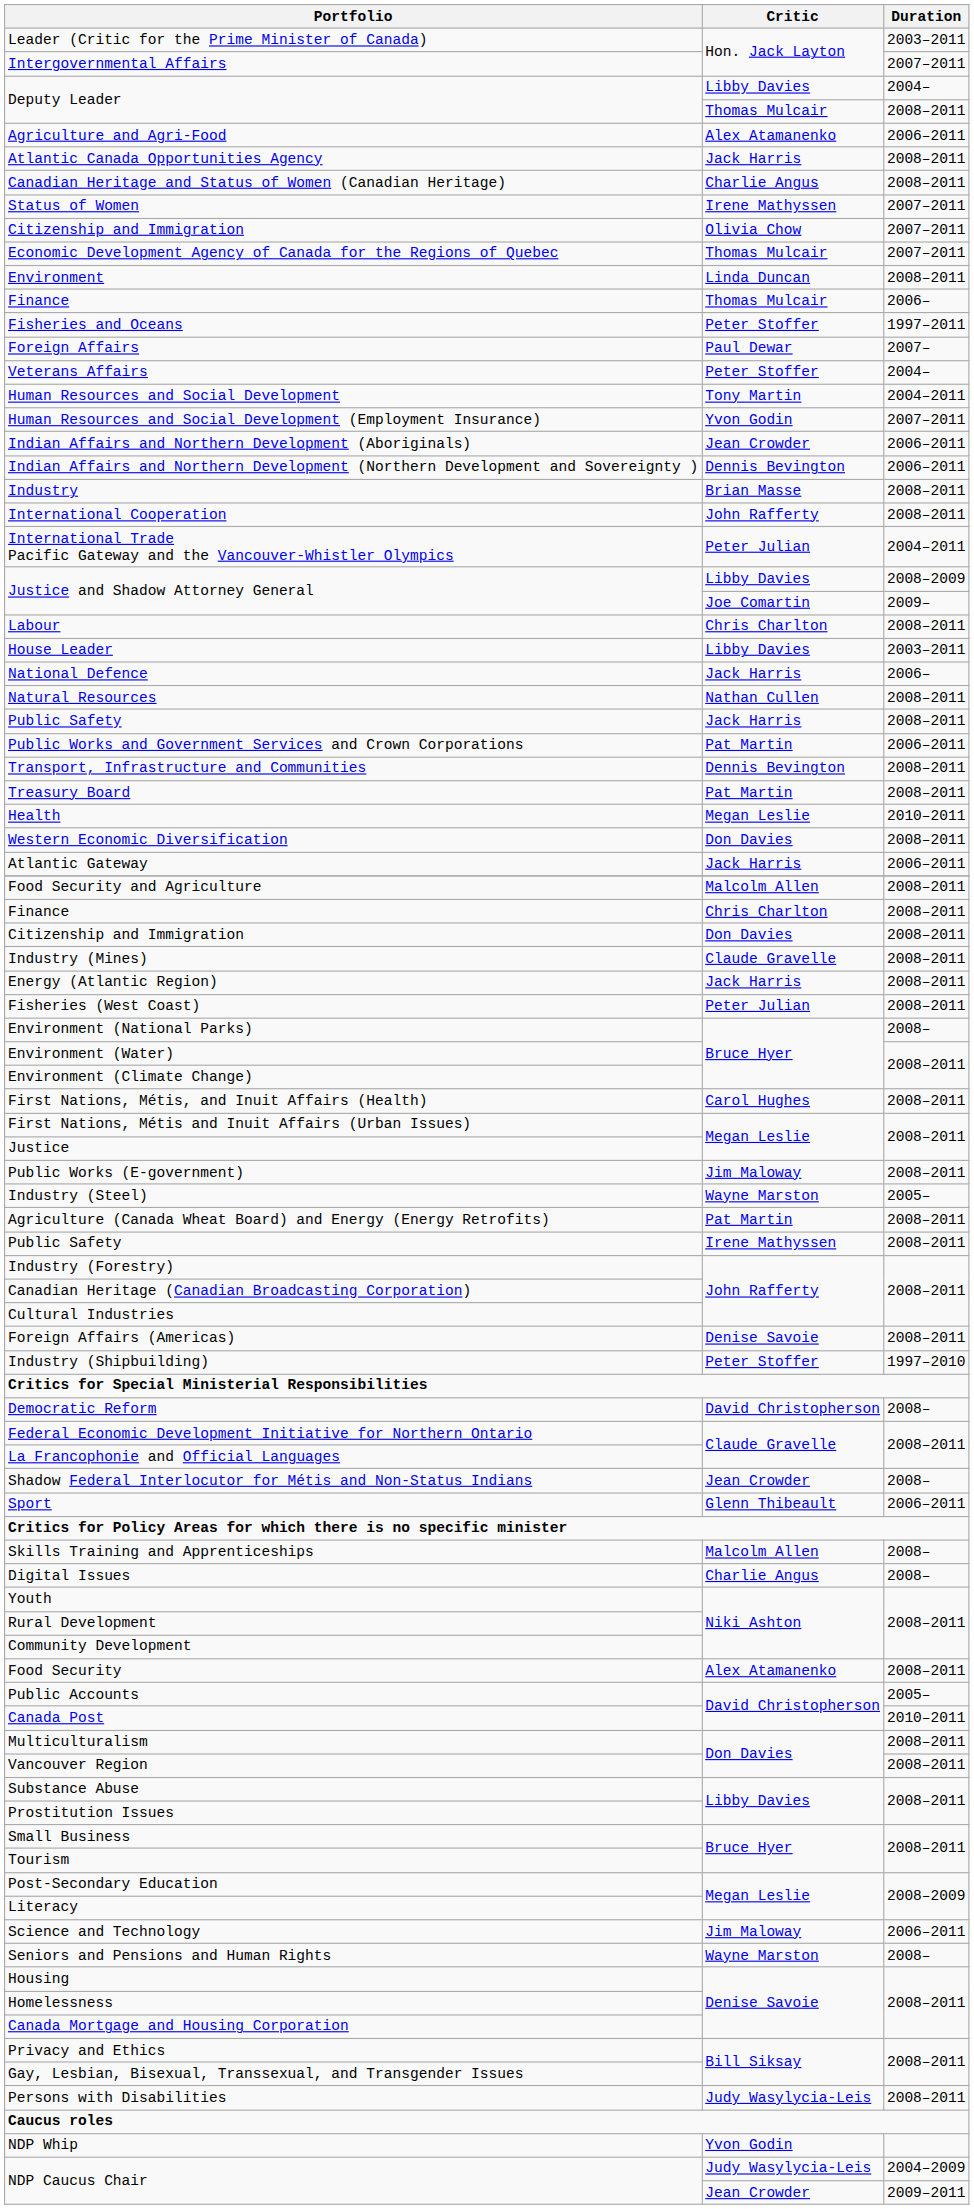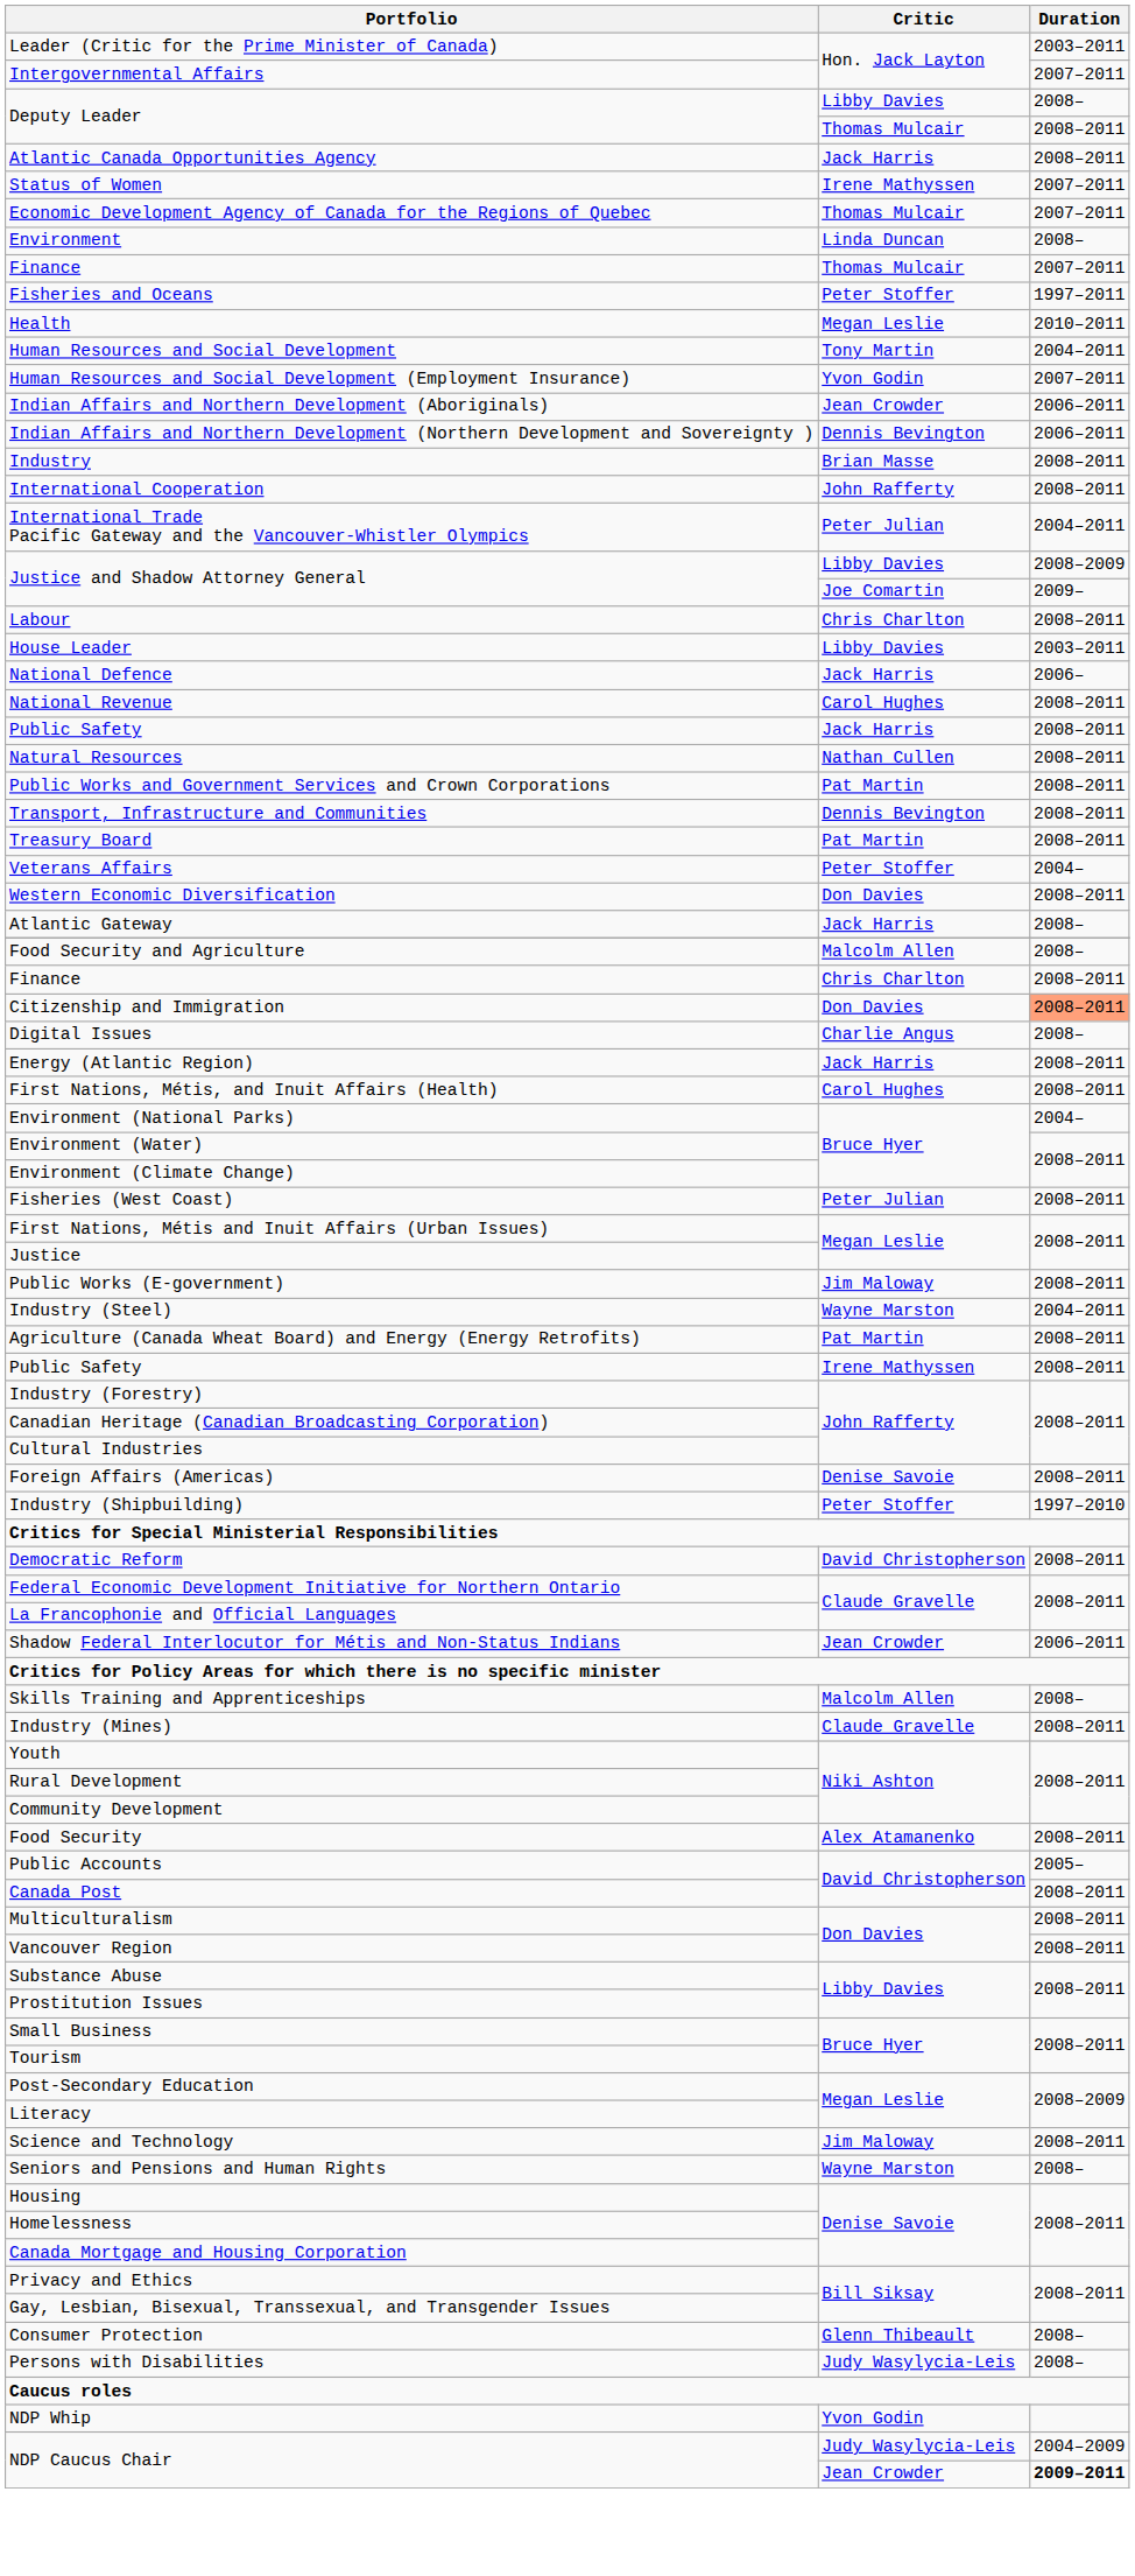 <table class="wikitable">
 <tr>
 <th>Portfolio</th>
 <th>Critic</th>
 <th>Duration</th>
 </tr>
 <tr>
 <td>Leader (Critic for the <a href='#'>Prime Minister of Canada</a>)</td>
 <td rowspan=2>Hon. <a href='#'>Jack Layton</a></td>
 <td>2003–2011</td>
 </tr>
 <tr>
 <td><a href='#'>Intergovernmental Affairs</a></td>
 <td>2007–2011</td>
 </tr>
 <tr>
 <td rowspan=2>Deputy Leader</td>
 <td><a href='#'>Libby Davies</a></td>
-<td>2004–</td>
+<td>2008–</td>
 </tr>
 <tr>
 <td><a href='#'>Thomas Mulcair</a></td>
 <td>2008–2011</td>
-</tr>
-<tr>
-<td><a href='#'>Agriculture and Agri-Food</a></td>
-<td><a href='#'>Alex Atamanenko</a></td>
-<td>2006–2011</td>
 </tr>
 <tr>
 <td><a href='#'>Atlantic Canada Opportunities Agency</a></td>
 <td><a href='#'>Jack Harris</a></td>
 <td>2008–2011</td>
 </tr>
 <tr>
-<td><a href='#'>Canadian Heritage and Status of Women</a> (Canadian Heritage)</td>
-<td><a href='#'>Charlie Angus</a></td>
-<td>2008–2011</td>
-</tr>
-<tr>
 <td><a href='#'>Status of Women</a></td>
 <td><a href='#'>Irene Mathyssen</a></td>
-<td>2007–2011</td>
-</tr>
-<tr>
-<td><a href='#'>Citizenship and Immigration</a></td>
-<td><a href='#'>Olivia Chow</a></td>
 <td>2007–2011</td>
 </tr>
 <tr>
 <td><a href='#'>Economic Development Agency of Canada for the Regions of Quebec</a></td>
 <td><a href='#'>Thomas Mulcair</a></td>
 <td>2007–2011</td>
 </tr>
 <tr>
 <td><a href='#'>Environment</a></td>
 <td><a href='#'>Linda Duncan</a></td>
-<td>2008–2011</td>
+<td>2008–</td>
 </tr>
 <tr>
 <td><a href='#'>Finance</a></td>
 <td><a href='#'>Thomas Mulcair</a></td>
-<td>2006–</td>
+<td>2007–2011</td>
 </tr>
 <tr>
 <td><a href='#'>Fisheries and Oceans</a></td>
 <td><a href='#'>Peter Stoffer</a></td>
 <td>1997–2011</td>
 </tr>
 <tr>
-<td><a href='#'>Foreign Affairs</a></td>
-<td><a href='#'>Paul Dewar</a></td>
-<td>2007–</td>
-</tr>
-<tr>
-<td><a href='#'>Veterans Affairs</a></td>
-<td><a href='#'>Peter Stoffer</a></td>
-<td>2004–</td>
+<td><a href='#'>Health</a></td>
+<td><a href='#'>Megan Leslie</a></td>
+<td>2010–2011</td>
 </tr>
 <tr>
 <td><a href='#'>Human Resources and Social Development</a></td>
 <td><a href='#'>Tony Martin</a></td>
 <td>2004–2011</td>
 </tr>
 <tr>
 <td><a href='#'>Human Resources and Social Development</a> (Employment Insurance)</td>
 <td><a href='#'>Yvon Godin</a></td>
 <td>2007–2011</td>
 </tr>
 <tr>
 <td><a href='#'>Indian Affairs and Northern Development</a> (Aboriginals)</td>
 <td><a href='#'>Jean Crowder</a></td>
 <td>2006–2011</td>
 </tr>
 <tr>
 <td><a href='#'>Indian Affairs and Northern Development</a> (Northern Development and Sovereignty )</td>
 <td><a href='#'>Dennis Bevington</a></td>
 <td>2006–2011</td>
 </tr>
 <tr>
 <td><a href='#'>Industry</a></td>
 <td><a href='#'>Brian Masse</a></td>
 <td>2008–2011</td>
 </tr>
 <tr>
 <td><a href='#'>International Cooperation</a></td>
 <td><a href='#'>John Rafferty</a></td>
 <td>2008–2011</td>
 </tr>
 <tr>
 <td><a href='#'>International Trade</a><br>Pacific Gateway and the <a href='#'>Vancouver-Whistler Olympics</a></td>
 <td><a href='#'>Peter Julian</a></td>
 <td>2004–2011</td>
 </tr>
 <tr>
 <td rowspan=2><a href='#'>Justice</a> and Shadow Attorney General</td>
 <td><a href='#'>Libby Davies</a></td>
 <td>2008–2009</td>
 </tr>
 <tr>
 <td><a href='#'>Joe Comartin</a></td>
 <td>2009–</td>
 </tr>
 <tr>
 <td><a href='#'>Labour</a></td>
 <td><a href='#'>Chris Charlton</a></td>
 <td>2008–2011</td>
 </tr>
 <tr>
 <td><a href='#'>House Leader</a></td>
 <td><a href='#'>Libby Davies</a></td>
 <td>2003–2011</td>
 </tr>
 <tr>
 <td><a href='#'>National Defence</a></td>
 <td><a href='#'>Jack Harris</a></td>
 <td>2006–</td>
 </tr>
 <tr>
-<td><a href='#'>Natural Resources</a></td>
-<td><a href='#'>Nathan Cullen</a></td>
+<td><a href='#'>National Revenue</a></td>
+<td><a href='#'>Carol Hughes</a></td>
 <td>2008–2011</td>
 </tr>
 <tr>
 <td><a href='#'>Public Safety</a></td>
 <td><a href='#'>Jack Harris</a></td>
 <td>2008–2011</td>
 </tr>
 <tr>
+<td><a href='#'>Natural Resources</a></td>
+<td><a href='#'>Nathan Cullen</a></td>
+<td>2008–2011</td>
+</tr>
+<tr>
 <td><a href='#'>Public Works and Government Services</a> and Crown Corporations</td>
 <td><a href='#'>Pat Martin</a></td>
-<td>2006–2011</td>
+<td>2008–2011</td>
 </tr>
 <tr>
 <td><a href='#'>Transport, Infrastructure and Communities</a></td>
 <td><a href='#'>Dennis Bevington</a></td>
 <td>2008–2011</td>
 </tr>
 <tr>
 <td><a href='#'>Treasury Board</a></td>
 <td><a href='#'>Pat Martin</a></td>
 <td>2008–2011</td>
 </tr>
 <tr>
-<td><a href='#'>Health</a></td>
-<td><a href='#'>Megan Leslie</a></td>
-<td>2010–2011</td>
+<td><a href='#'>Veterans Affairs</a></td>
+<td><a href='#'>Peter Stoffer</a></td>
+<td>2004–</td>
 </tr>
 <tr>
 <td><a href='#'>Western Economic Diversification</a></td>
 <td><a href='#'>Don Davies</a></td>
 <td>2008–2011</td>
 </tr>
 <tr>
 <td>Atlantic Gateway</td>
 <td><a href='#'>Jack Harris</a></td>
-<td>2006–2011</td>
+<td>2008–</td>
 </tr>
 <tr>
 </tr>
 <tr>
 <td>Food Security and Agriculture</td>
 <td><a href='#'>Malcolm Allen</a></td>
-<td>2008–2011</td>
+<td>2008–</td>
 </tr>
 <tr>
 <td>Finance</td>
 <td><a href='#'>Chris Charlton</a></td>
 <td>2008–2011</td>
 </tr>
 <tr>
 <td>Citizenship and Immigration</td>
 <td><a href='#'>Don Davies</a></td>
-<td>2008–2011</td>
+<td style="background: lightsalmon;">2008–2011</td>
 </tr>
 <tr>
-<td>Industry (Mines)</td>
-<td><a href='#'>Claude Gravelle</a></td>
-<td>2008–2011</td>
+<td>Digital Issues</td>
+<td><a href='#'>Charlie Angus</a></td>
+<td>2008–</td>
 </tr>
 <tr>
 <td>Energy (Atlantic Region)</td>
 <td><a href='#'>Jack Harris</a></td>
 <td>2008–2011</td>
 </tr>
 <tr>
-<td>Fisheries (West Coast)</td>
-<td><a href='#'>Peter Julian</a></td>
+<td>First Nations, Métis, and Inuit Affairs (Health)</td>
+<td><a href='#'>Carol Hughes</a></td>
 <td>2008–2011</td>
 </tr>
 <tr>
 <td>Environment (National Parks)</td>
 <td rowspan=3><a href='#'>Bruce Hyer</a></td>
-<td>2008–</td>
+<td>2004–</td>
 </tr>
 <tr>
 <td>Environment (Water)</td>
 <td rowspan=2>2008–2011</td>
 </tr>
 <tr>
 <td>Environment (Climate Change)</td>
 </tr>
 <tr>
-<td>First Nations, Métis, and Inuit Affairs (Health)</td>
-<td><a href='#'>Carol Hughes</a></td>
+<td>Fisheries (West Coast)</td>
+<td><a href='#'>Peter Julian</a></td>
 <td>2008–2011</td>
 </tr>
 <tr>
 <td>First Nations, Métis and Inuit Affairs (Urban Issues)</td>
 <td rowspan=2><a href='#'>Megan Leslie</a></td>
 <td rowspan=2>2008–2011</td>
 </tr>
 <tr>
 <td>Justice</td>
 </tr>
 <tr>
 <td>Public Works (E-government)</td>
 <td><a href='#'>Jim Maloway</a></td>
 <td>2008–2011</td>
 </tr>
 <tr>
 <td>Industry (Steel)</td>
 <td><a href='#'>Wayne Marston</a></td>
-<td>2005–</td>
+<td>2004–2011</td>
 </tr>
 <tr>
 <td>Agriculture (Canada Wheat Board) and Energy (Energy Retrofits)</td>
 <td><a href='#'>Pat Martin</a></td>
 <td>2008–2011</td>
 </tr>
 <tr>
 <td>Public Safety</td>
 <td><a href='#'>Irene Mathyssen</a></td>
 <td>2008–2011</td>
 </tr>
 <tr>
 <td>Industry (Forestry)</td>
 <td rowspan=3><a href='#'>John Rafferty</a></td>
 <td rowspan=3>2008–2011</td>
 </tr>
 <tr>
 <td>Canadian Heritage (<a href='#'>Canadian Broadcasting Corporation</a>)</td>
 </tr>
 <tr>
 <td>Cultural Industries</td>
 </tr>
 <tr>
 <td>Foreign Affairs (Americas)</td>
 <td><a href='#'>Denise Savoie</a></td>
 <td>2008–2011</td>
 </tr>
 <tr>
 <td>Industry (Shipbuilding)</td>
 <td><a href='#'>Peter Stoffer</a></td>
 <td>1997–2010</td>
 </tr>
 <tr>
 <td colspan=3><strong>Critics for Special Ministerial Responsibilities</strong></td>
 </tr>
 <tr>
 <td><a href='#'>Democratic Reform</a></td>
 <td><a href='#'>David Christopherson</a></td>
-<td>2008–</td>
+<td>2008–2011</td>
 </tr>
 <tr>
 <td><a href='#'>Federal Economic Development Initiative for Northern Ontario</a></td>
 <td rowspan=2><a href='#'>Claude Gravelle</a></td>
 <td rowspan=2>2008–2011</td>
 </tr>
 <tr>
 <td><a href='#'>La Francophonie</a> and <a href='#'>Official Languages</a></td>
 </tr>
 <tr>
 <td>Shadow <a href='#'>Federal Interlocutor for Métis and Non-Status Indians</a></td>
 <td><a href='#'>Jean Crowder</a></td>
-<td>2008–</td>
-</tr>
-<tr>
-<td><a href='#'>Sport</a></td>
-<td><a href='#'>Glenn Thibeault</a></td>
 <td>2006–2011</td>
 </tr>
 <tr>
 <td colspan=3><strong>Critics for Policy Areas for which there is no specific minister</strong></td>
 </tr>
 <tr>
 <td>Skills Training and Apprenticeships</td>
 <td><a href='#'>Malcolm Allen</a></td>
 <td>2008–</td>
 </tr>
 <tr>
-<td>Digital Issues</td>
-<td><a href='#'>Charlie Angus</a></td>
-<td>2008–</td>
+<td>Industry (Mines)</td>
+<td><a href='#'>Claude Gravelle</a></td>
+<td>2008–2011</td>
 </tr>
 <tr>
 <td>Youth</td>
 <td rowspan=3><a href='#'>Niki Ashton</a></td>
 <td rowspan=3>2008–2011</td>
 </tr>
 <tr>
 <td>Rural Development</td>
 </tr>
 <tr>
 <td>Community Development</td>
 </tr>
 <tr>
 <td>Food Security</td>
 <td><a href='#'>Alex Atamanenko</a></td>
 <td>2008–2011</td>
 </tr>
 <tr>
 <td>Public Accounts</td>
 <td rowspan=2><a href='#'>David Christopherson</a></td>
 <td>2005–</td>
 </tr>
 <tr>
 <td><a href='#'>Canada Post</a></td>
-<td>2010–2011</td>
+<td>2008–2011</td>
 </tr>
 <tr>
 <td>Multiculturalism</td>
 <td rowspan=2><a href='#'>Don Davies</a></td>
 <td>2008–2011</td>
 </tr>
 <tr>
 <td>Vancouver Region</td>
 <td>2008–2011</td>
 </tr>
 <tr>
 <td>Substance Abuse</td>
 <td rowspan=2><a href='#'>Libby Davies</a></td>
 <td rowspan=2>2008–2011</td>
 </tr>
 <tr>
 <td>Prostitution Issues</td>
 </tr>
 <tr>
 <td>Small Business</td>
 <td rowspan=2><a href='#'>Bruce Hyer</a></td>
 <td rowspan=2>2008–2011</td>
 </tr>
 <tr>
 <td>Tourism</td>
 </tr>
 <tr>
 <td>Post-Secondary Education</td>
 <td rowspan=2><a href='#'>Megan Leslie</a></td>
 <td rowspan=2>2008–2009</td>
 </tr>
 <tr>
 <td>Literacy</td>
 </tr>
 <tr>
 <td>Science and Technology</td>
 <td><a href='#'>Jim Maloway</a></td>
-<td>2006–2011</td>
+<td>2008–2011</td>
 </tr>
 <tr>
 <td>Seniors and Pensions and Human Rights</td>
 <td><a href='#'>Wayne Marston</a></td>
 <td>2008–</td>
 </tr>
 <tr>
 <td>Housing</td>
 <td rowspan=3><a href='#'>Denise Savoie</a></td>
 <td rowspan=3>2008–2011</td>
 </tr>
 <tr>
 <td>Homelessness</td>
 </tr>
 <tr>
 <td><a href='#'>Canada Mortgage and Housing Corporation</a></td>
 </tr>
 <tr>
 <td>Privacy and Ethics</td>
 <td rowspan=2><a href='#'>Bill Siksay</a></td>
 <td rowspan=2>2008–2011</td>
 </tr>
 <tr>
 <td>Gay, Lesbian, Bisexual, Transsexual, and Transgender Issues</td>
 </tr>
 <tr>
+<td>Consumer Protection</td>
+<td><a href='#'>Glenn Thibeault</a></td>
+<td>2008–</td>
+</tr>
+<tr>
 <td>Persons with Disabilities</td>
 <td><a href='#'>Judy Wasylycia-Leis</a></td>
-<td>2008–2011</td>
+<td>2008–</td>
 </tr>
 <tr>
 <td colspan=3><strong>Caucus roles</strong></td>
 </tr>
 <tr>
 <td>NDP Whip</td>
 <td><a href='#'>Yvon Godin</a></td>
 <td></td>
 </tr>
 <tr>
 <td rowspan=2>NDP Caucus Chair</td>
 <td><a href='#'>Judy Wasylycia-Leis</a></td>
 <td>2004–2009</td>
 </tr>
 <tr>
 <td><a href='#'>Jean Crowder</a></td>
-<td>2009–2011</td>
+<td><strong>2009–2011</strong></td>
 </tr>
 </table>
